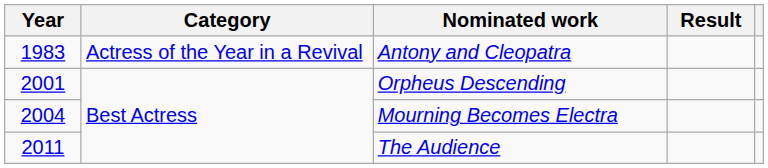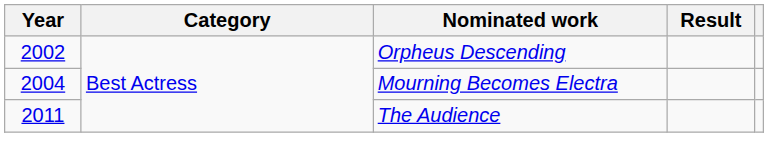 <table class=wikitable>
 <tr>
 <th scope="col" style="width:5em;">Year</th>
 <th scope="col" style="width:28em;">Category</th>
 <th scope="col" style="width:27em;">Nominated work</th>
 <th scope="col" style="width:5em;">Result</th>
 <th></th>
 </tr>
 <tr>
-<td style="text-align:center;"><a href='#'>1983</a></td>
-<td><a href='#'>Actress of the Year in a Revival</a></td>
-<td><em><a href='#'>Antony and Cleopatra</a></em></td>
-<td></td>
-<td style="text-align:center;"></td>
-</tr>
-<tr>
-<td style="text-align:center;"><a href='#'>2001</a></td>
+<td style="text-align:center;"><a href='#'>2002</a></td>
 <td rowspan="3"><a href='#'>Best Actress</a></td>
 <td><em><a href='#'>Orpheus Descending</a></em></td>
 <td></td>
 <td style="text-align:center;"></td>
 </tr>
 <tr>
 <td style="text-align:center;"><a href='#'>2004</a></td>
 <td><em><a href='#'>Mourning Becomes Electra</a></em></td>
 <td></td>
 <td style="text-align:center;"></td>
 </tr>
 <tr>
 <td style="text-align:center;"><a href='#'>2011</a></td>
 <td><em><a href='#'>The Audience</a></em></td>
 <td></td>
 <td style="text-align:center;"></td>
 </tr>
 </table>
